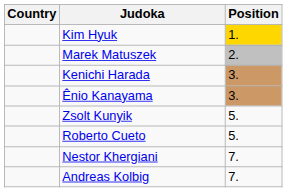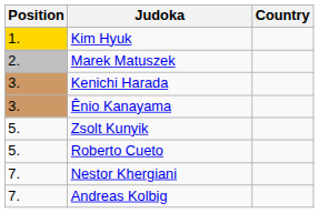 <table class=wikitable>
 <tr>
+<th width=10>Position</th>
+<th width=200>Judoka</th>
 <th width=10>Country</th>
-<th width=200>Judoka</th>
-<th width=10>Position</th>
 </tr>
 <tr>
+<td bgcolor=gold>1.</td>
+<td><a href='#'>Kim Hyuk</a></td>
 <td></td>
-<td><a href='#'>Kim Hyuk</a></td>
-<td bgcolor=gold>1.</td>
 </tr>
 <tr>
+<td bgcolor="silver">2.</td>
+<td><a href='#'>Marek Matuszek</a></td>
 <td></td>
-<td><a href='#'>Marek Matuszek</a></td>
-<td bgcolor="silver">2.</td>
 </tr>
 <tr>
+<td bgcolor="CC9966">3.</td>
+<td><a href='#'>Kenichi Harada</a></td>
 <td></td>
-<td><a href='#'>Kenichi Harada</a></td>
-<td bgcolor="CC9966">3.</td>
 </tr>
 <tr>
+<td bgcolor="CC9966">3.</td>
+<td><a href='#'>Ênio Kanayama</a></td>
 <td></td>
-<td><a href='#'>Ênio Kanayama</a></td>
-<td bgcolor="CC9966">3.</td>
 </tr>
 <tr>
+<td>5.</td>
+<td><a href='#'>Zsolt Kunyik</a></td>
 <td></td>
-<td><a href='#'>Zsolt Kunyik</a></td>
-<td>5.</td>
 </tr>
 <tr>
+<td>5.</td>
+<td><a href='#'>Roberto Cueto</a></td>
 <td></td>
-<td><a href='#'>Roberto Cueto</a></td>
-<td>5.</td>
 </tr>
 <tr>
+<td>7.</td>
+<td><a href='#'>Nestor Khergiani</a></td>
 <td></td>
-<td><a href='#'>Nestor Khergiani</a></td>
-<td>7.</td>
 </tr>
 <tr>
+<td>7.</td>
+<td><a href='#'>Andreas Kolbig</a></td>
 <td></td>
-<td><a href='#'>Andreas Kolbig</a></td>
-<td>7.</td>
 </tr>
 </table>
